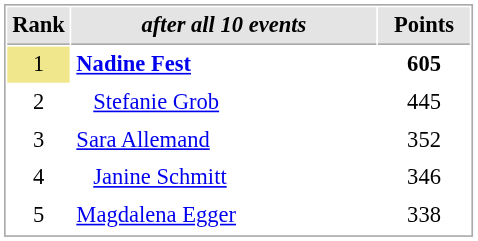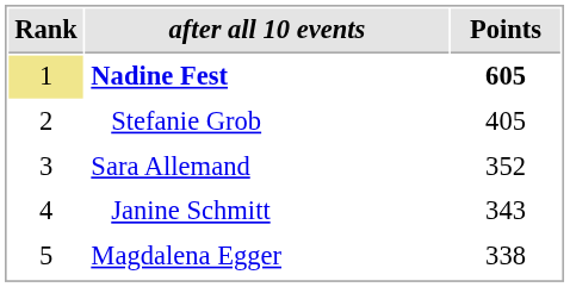 <table cellspacing="1" cellpadding="3" style="border:1px solid #aaa; font-size:86%;">
 <tr style="background:#e4e4e4;">
 <th style="border-bottom:1px solid #AAAAAA; width: 10px;">Rank</th>
 <th style="border-bottom:1px solid #AAAAAA; width: 180px;"><em>after all 10 events</em></th>
 <th style="border-bottom:1px solid #AAAAAA; width: 50px;">Points</th>
 </tr>
 <tr>
 <td align=center style="background: khaki;">1</td>
 <td> <strong><a href='#'>Nadine Fest</a></strong></td>
 <td align=center><strong>605</strong></td>
 </tr>
 <tr>
 <td align=center>2</td>
 <td>   <a href='#'>Stefanie Grob</a></td>
-<td align=center>445</td>
+<td align=center>405</td>
 </tr>
 <tr>
 <td align=center>3</td>
 <td> <a href='#'>Sara Allemand</a></td>
 <td align=center>352</td>
 </tr>
 <tr>
 <td align=center>4</td>
 <td>   <a href='#'>Janine Schmitt</a></td>
-<td align=center>346</td>
+<td align=center>343</td>
 </tr>
 <tr>
 <td align=center>5</td>
 <td> <a href='#'>Magdalena Egger</a></td>
 <td align=center>338</td>
 </tr>
 </table>
